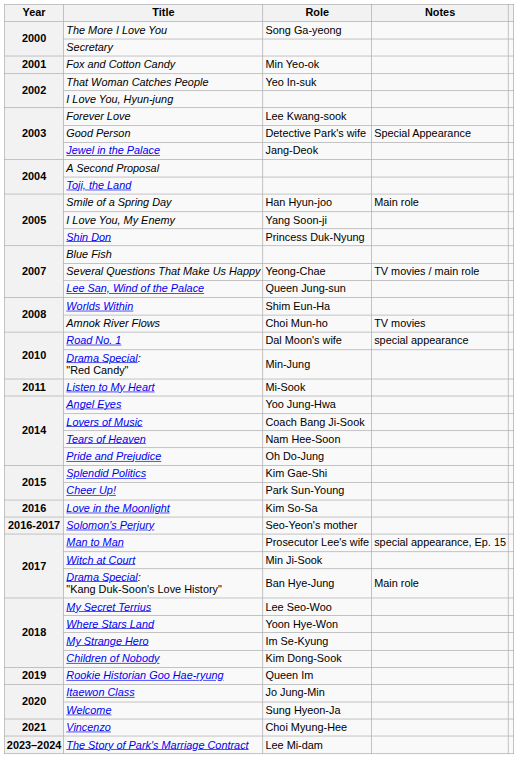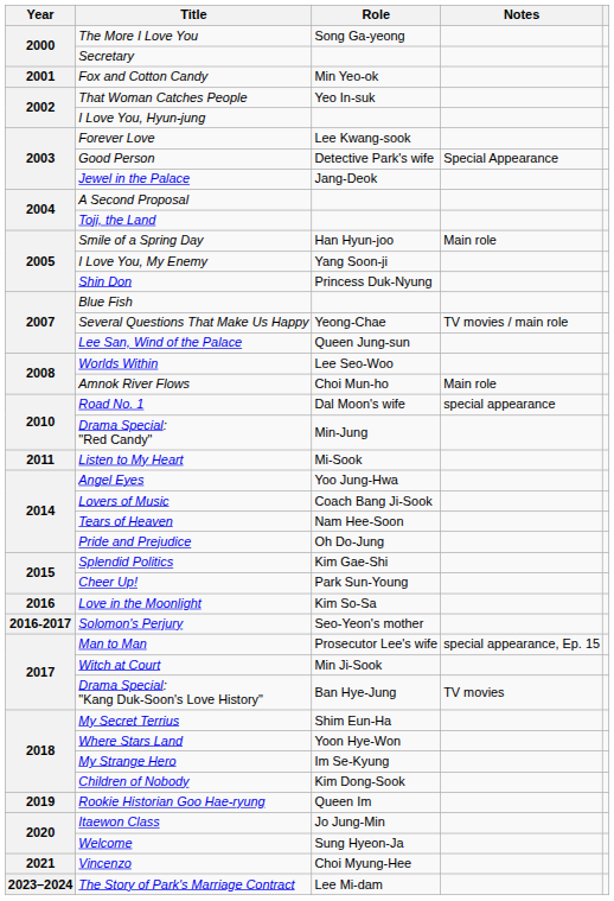 <table class="wikitable plainrowheaders sortable">
 <tr>
 <th>Year</th>
 <th>Title</th>
 <th>Role</th>
 <th class="unsortable">Notes</th>
 <th class="unsortable"></th>
 </tr>
 <tr>
 <th rowspan="2" scope="row">2000</th>
 <td><em>The More I Love You</em></td>
 <td>Song Ga-yeong</td>
 <td></td>
 <td></td>
 </tr>
 <tr>
 <td><em>Secretary</em></td>
 <td></td>
 <td></td>
 <td></td>
 </tr>
 <tr>
 <th scope="row">2001</th>
 <td><em>Fox and Cotton Candy</em></td>
 <td>Min Yeo-ok</td>
 <td></td>
 <td></td>
 </tr>
 <tr>
 <th rowspan="2" scope="row">2002</th>
 <td><em>That Woman Catches People</em></td>
 <td>Yeo In-suk</td>
 <td></td>
 <td></td>
 </tr>
 <tr>
 <td><em>I Love You, Hyun-jung</em></td>
 <td></td>
 <td></td>
 <td></td>
 </tr>
 <tr>
 <th rowspan="3" scope="row">2003</th>
 <td><em>Forever Love</em></td>
 <td>Lee Kwang-sook</td>
 <td></td>
 <td></td>
 </tr>
 <tr>
 <td><em>Good Person</em></td>
 <td>Detective Park's wife</td>
 <td>Special Appearance</td>
 <td></td>
 </tr>
 <tr>
 <td><em><a href='#'>Jewel in the Palace</a></em></td>
 <td>Jang-Deok</td>
 <td></td>
 <td></td>
 </tr>
 <tr>
 <th rowspan="2" scope="row">2004</th>
 <td><em>A Second Proposal</em></td>
 <td></td>
 <td></td>
 <td></td>
 </tr>
 <tr>
 <td><em><a href='#'>Toji, the Land</a></em></td>
 <td></td>
 <td></td>
 <td></td>
 </tr>
 <tr>
 <th rowspan="3"  scope="row">2005</th>
 <td><em>Smile of a Spring Day</em></td>
 <td>Han Hyun-joo</td>
 <td>Main role</td>
 <td></td>
 </tr>
 <tr>
 <td><em>I Love You, My Enemy</em></td>
 <td>Yang Soon-ji</td>
 <td></td>
 <td></td>
 </tr>
 <tr>
 <td><em><a href='#'>Shin Don</a></em></td>
 <td>Princess Duk-Nyung</td>
 <td></td>
 <td></td>
 </tr>
 <tr>
 <th rowspan="3"  scope="row">2007</th>
 <td><em>Blue Fish</em></td>
 <td></td>
 <td></td>
 <td></td>
 </tr>
 <tr>
 <td><em>Several Questions That Make Us Happy</em></td>
 <td>Yeong-Chae</td>
 <td>TV movies / main role</td>
 <td></td>
 </tr>
 <tr>
 <td><em><a href='#'>Lee San, Wind of the Palace</a></em></td>
 <td>Queen Jung-sun</td>
 <td></td>
 <td></td>
 </tr>
 <tr>
 <th rowspan="2" scope="row">2008</th>
 <td><em><a href='#'>Worlds Within</a></em></td>
-<td>Shim Eun-Ha</td>
+<td>Lee Seo-Woo</td>
 <td></td>
 <td></td>
 </tr>
 <tr>
 <td><em>Amnok River Flows</em></td>
 <td>Choi Mun-ho</td>
-<td>TV movies</td>
+<td>Main role</td>
 <td></td>
 </tr>
 <tr>
 <th rowspan="2"  scope="row">2010</th>
 <td><em><a href='#'>Road No. 1</a></em></td>
 <td>Dal Moon's wife</td>
 <td>special appearance</td>
 <td></td>
 </tr>
 <tr>
 <td><em><a href='#'>Drama Special</a>:</em><br>"Red Candy"</td>
 <td>Min-Jung</td>
 <td></td>
 <td></td>
 </tr>
 <tr>
 <th scope="row">2011</th>
 <td><em><a href='#'>Listen to My Heart</a></em></td>
 <td>Mi-Sook</td>
 <td></td>
 <td></td>
 </tr>
 <tr>
 <th rowspan="4"  scope="row">2014</th>
 <td><em><a href='#'>Angel Eyes</a></em></td>
 <td>Yoo Jung-Hwa</td>
 <td></td>
 <td></td>
 </tr>
 <tr>
 <td><em><a href='#'>Lovers of Music</a></em></td>
 <td>Coach Bang Ji-Sook</td>
 <td></td>
 <td></td>
 </tr>
 <tr>
 <td><em><a href='#'>Tears of Heaven</a></em></td>
 <td>Nam Hee-Soon</td>
 <td></td>
 <td></td>
 </tr>
 <tr>
 <td><em><a href='#'>Pride and Prejudice</a></em></td>
 <td>Oh Do-Jung</td>
 <td></td>
 <td></td>
 </tr>
 <tr>
 <th rowspan="2" scope="row">2015</th>
 <td><em><a href='#'>Splendid Politics</a></em></td>
 <td>Kim Gae-Shi</td>
 <td></td>
 <td></td>
 </tr>
 <tr>
 <td><em><a href='#'>Cheer Up!</a></em></td>
 <td>Park Sun-Young</td>
 <td></td>
 <td></td>
 </tr>
 <tr>
 <th scope="row">2016</th>
 <td><em><a href='#'>Love in the Moonlight</a></em></td>
 <td>Kim So-Sa</td>
 <td></td>
 <td></td>
 </tr>
 <tr>
 <th scope="row">2016-2017</th>
 <td><a href='#'><em>Solomon's Perjury</em></a></td>
 <td>Seo-Yeon's mother</td>
 <td></td>
 <td></td>
 </tr>
 <tr>
 <th rowspan="3" scope="row">2017</th>
 <td><a href='#'><em>Man to Man</em></a></td>
 <td>Prosecutor Lee's wife</td>
 <td>special appearance, Ep. 15</td>
 <td></td>
 </tr>
 <tr>
 <td><em><a href='#'>Witch at Court</a></em></td>
 <td>Min Ji-Sook</td>
 <td></td>
 <td></td>
 </tr>
 <tr>
 <td><em><a href='#'>Drama Special</a>:</em><br>"Kang Duk-Soon's Love History"</td>
 <td>Ban Hye-Jung</td>
-<td>Main role</td>
+<td>TV movies</td>
 <td></td>
 </tr>
 <tr>
 <th rowspan="4"  scope="row">2018</th>
 <td><em><a href='#'>My Secret Terrius</a></em></td>
-<td>Lee Seo-Woo</td>
+<td>Shim Eun-Ha</td>
 <td></td>
 <td></td>
 </tr>
 <tr>
 <td><em><a href='#'>Where Stars Land</a></em></td>
 <td>Yoon Hye-Won</td>
 <td></td>
 <td></td>
 </tr>
 <tr>
 <td><em><a href='#'>My Strange Hero</a></em></td>
 <td>Im Se-Kyung</td>
 <td></td>
 <td></td>
 </tr>
 <tr>
 <td><em><a href='#'>Children of Nobody</a></em></td>
 <td>Kim Dong-Sook</td>
 <td></td>
 <td></td>
 </tr>
 <tr>
 <th scope="row">2019</th>
 <td><em><a href='#'>Rookie Historian Goo Hae-ryung</a></em></td>
 <td>Queen Im</td>
 <td></td>
 <td></td>
 </tr>
 <tr>
 <th rowspan="2" scope="row">2020</th>
 <td><em><a href='#'>Itaewon Class</a></em></td>
 <td>Jo Jung-Min</td>
 <td></td>
 <td></td>
 </tr>
 <tr>
 <td><em><a href='#'>Welcome</a></em></td>
 <td>Sung Hyeon-Ja</td>
 <td></td>
 <td></td>
 </tr>
 <tr>
 <th scope="row">2021</th>
 <td><em><a href='#'>Vincenzo</a></em></td>
 <td>Choi Myung-Hee</td>
 <td></td>
 <td></td>
 </tr>
 <tr>
 <th scope="row">2023–2024</th>
 <td><em><a href='#'>The Story of Park's Marriage Contract</a></em></td>
 <td>Lee Mi-dam</td>
 <td></td>
 <td></td>
 </tr>
 </table>
